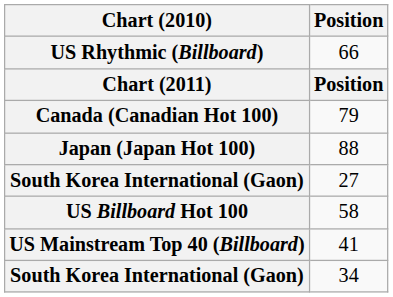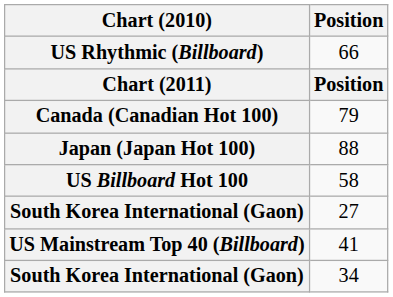 <table class="wikitable plainrowheaders" style="text-align:center">
 <tr>
 <th scope="col">Chart (2010)</th>
 <th scope="col">Position</th>
 </tr>
 <tr>
 <th scope="row">US Rhythmic (<em>Billboard</em>)</th>
 <td>66</td>
 </tr>
 <tr>
 <th scope="col">Chart (2011)</th>
 <th scope="col">Position</th>
 </tr>
 <tr>
 <th scope="row">Canada (Canadian Hot 100)</th>
 <td>79</td>
 </tr>
 <tr>
 <th scope="row">Japan (Japan Hot 100)</th>
 <td>88</td>
 </tr>
 <tr>
+<th scope="row">US <em>Billboard</em> Hot 100</th>
+<td>58</td>
+</tr>
+<tr>
 <th scope="row">South Korea International (Gaon)</th>
 <td>27</td>
-</tr>
-<tr>
-<th scope="row">US <em>Billboard</em> Hot 100</th>
-<td>58</td>
 </tr>
 <tr>
 <th scope="row">US Mainstream Top 40 (<em>Billboard</em>)</th>
 <td>41</td>
 </tr>
 <tr>
 <th scope="row">South Korea International (Gaon)</th>
 <td>34</td>
 </tr>
 </table>
